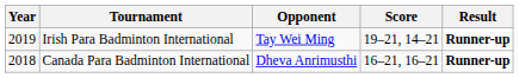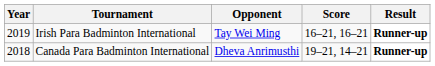 <table class="sortable wikitable" style="font-size: 90%;">
 <tr>
 <th>Year</th>
 <th>Tournament</th>
 <th>Opponent</th>
 <th>Score</th>
 <th>Result</th>
 </tr>
 <tr>
 <td align="center">2019</td>
 <td align="left">Irish Para Badminton International</td>
 <td align="left"> <a href='#'>Tay Wei Ming</a></td>
-<td align="left">19–21, 14–21</td>
+<td align="left">16–21, 16–21</td>
 <td style="text-align:left; background:white"> <strong>Runner-up</strong></td>
 </tr>
 <tr>
 <td align="center">2018</td>
 <td align="left">Canada Para Badminton International</td>
 <td align="left"> <a href='#'>Dheva Anrimusthi</a></td>
-<td align="left">16–21, 16–21</td>
+<td align="left">19–21, 14–21</td>
 <td style="text-align:left; background:white"> <strong>Runner-up</strong></td>
 </tr>
 </table>
